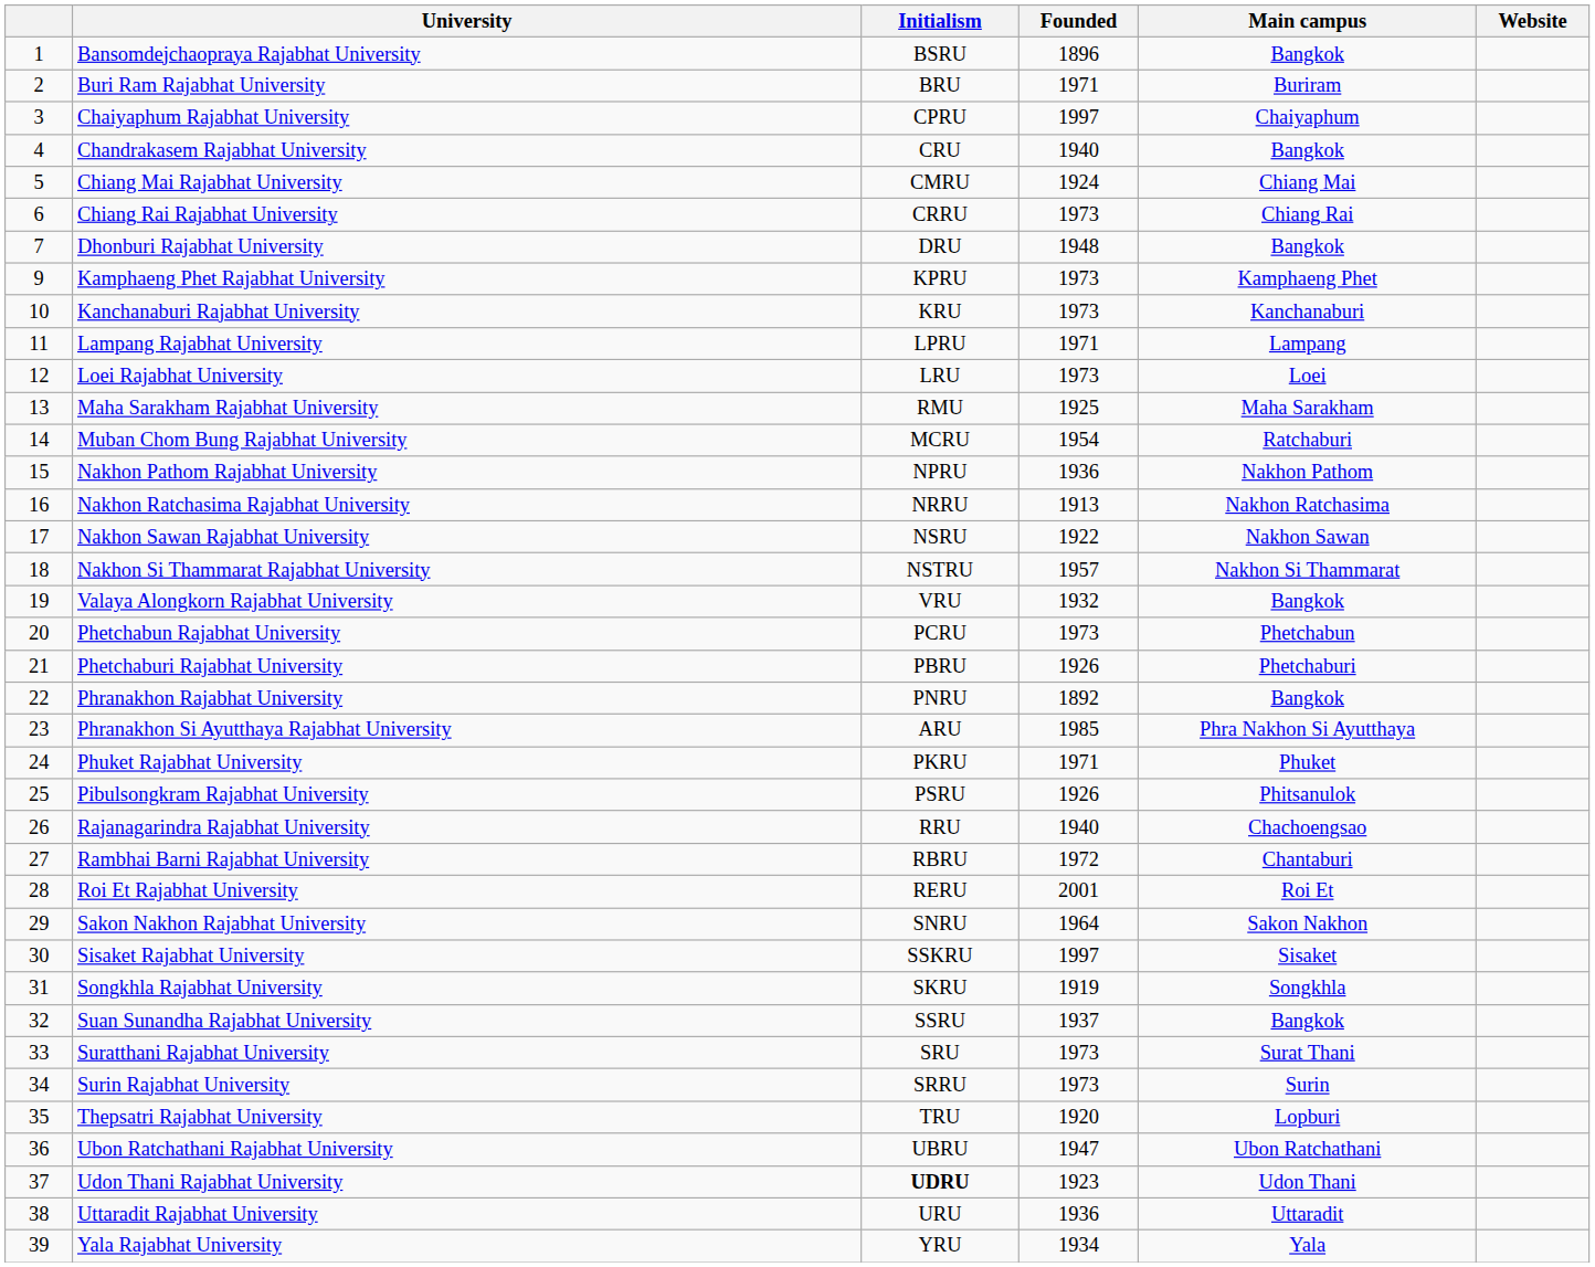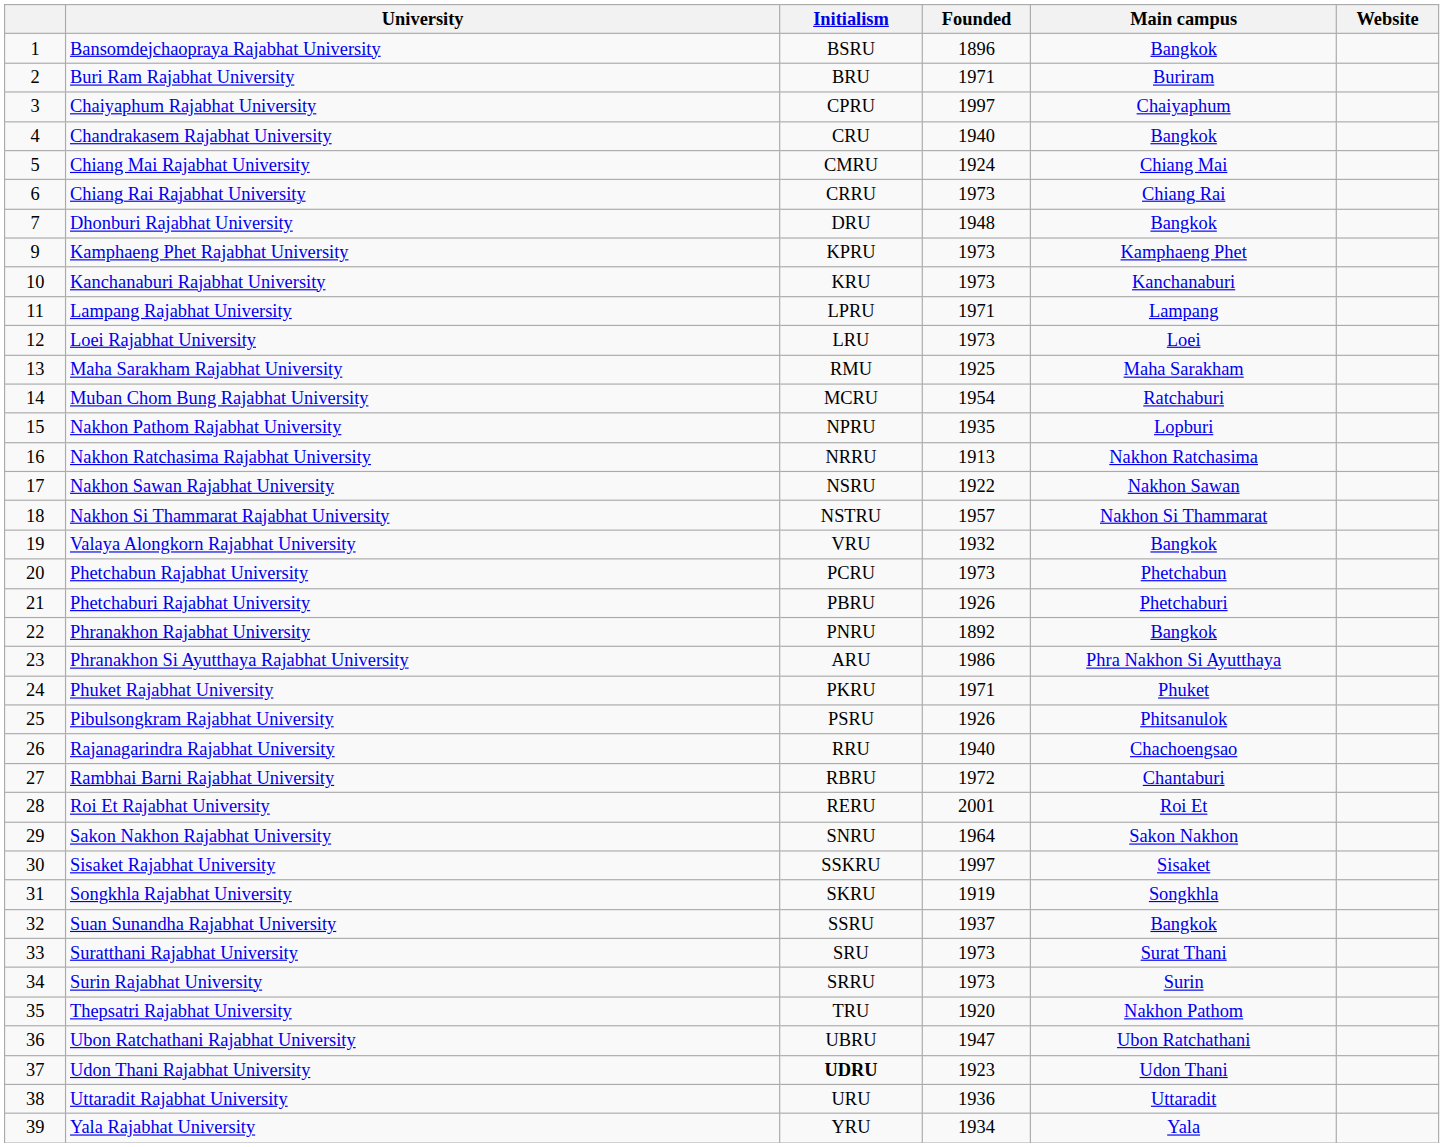 <table class="wikitable sortable">
 <tr>
 <th></th>
 <th>University</th>
 <th class="unsortable"><a href='#'>Initialism</a></th>
 <th>Founded</th>
 <th>Main campus</th>
 <th class="unsortable">Website</th>
 </tr>
 <tr>
 <td style="text-align:center; width:3%;">1</td>
 <td style="width:35%;"><a href='#'>Bansomdejchaopraya Rajabhat University</a></td>
 <td style="text-align:center; width:7%;">BSRU</td>
 <td style="text-align:center; width:5%;">1896</td>
 <td style="text-align:center; width:15%;"><a href='#'>Bangkok</a></td>
 <td style="text-align:center; width:5%;"></td>
 </tr>
 <tr>
 <td style="text-align:center; width:3%;">2</td>
 <td style="width:35%;"><a href='#'>Buri Ram Rajabhat University</a></td>
 <td style="text-align:center; width:7%;">BRU</td>
 <td style="text-align:center; width:5%;">1971</td>
 <td style="text-align:center; width:15%;"><a href='#'>Buriram</a></td>
 <td style="text-align:center; width:5%;"></td>
 </tr>
 <tr>
 <td style="text-align:center; width:3%;">3</td>
 <td style="width:35%;"><a href='#'>Chaiyaphum Rajabhat University</a></td>
 <td style="text-align:center; width:7%;">CPRU</td>
 <td style="text-align:center; width:5%;">1997</td>
 <td style="text-align:center; width:15%;"><a href='#'>Chaiyaphum</a></td>
 <td style="text-align:center; width:5%;"></td>
 </tr>
 <tr>
 <td style="text-align:center; width:3%;">4</td>
 <td style="width:35%;"><a href='#'>Chandrakasem Rajabhat University</a></td>
 <td style="text-align:center; width:7%;">CRU</td>
 <td style="text-align:center; width:5%;">1940</td>
 <td style="text-align:center; width:15%;"><a href='#'>Bangkok</a></td>
 <td style="text-align:center; width:5%;"></td>
 </tr>
 <tr>
 <td style="text-align:center; width:3%;">5</td>
 <td style="width:35%;"><a href='#'>Chiang Mai Rajabhat University</a></td>
 <td style="text-align:center; width:7%;">CMRU</td>
 <td style="text-align:center; width:5%;">1924</td>
 <td style="text-align:center; width:15%;"><a href='#'>Chiang Mai</a></td>
 <td style="text-align:center; width:5%;"></td>
 </tr>
 <tr>
 <td style="text-align:center; width:3%;">6</td>
 <td style="width:35%;"><a href='#'>Chiang Rai Rajabhat University</a></td>
 <td style="text-align:center; width:7%;">CRRU</td>
 <td style="text-align:center; width:5%;">1973</td>
 <td style="text-align:center; width:15%;"><a href='#'>Chiang Rai</a></td>
 <td style="text-align:center; width:5%;"></td>
 </tr>
 <tr>
 <td style="text-align:center; width:3%;">7</td>
 <td style="width:35%;"><a href='#'>Dhonburi Rajabhat University</a></td>
 <td style="text-align:center; width:7%;">DRU</td>
 <td style="text-align:center; width:5%;">1948</td>
 <td style="text-align:center; width:15%;"><a href='#'>Bangkok</a></td>
 <td style="text-align:center; width:5%;"></td>
 </tr>
 <tr>
 <td style="text-align:center; width:3%;">9</td>
 <td style="width:35%;"><a href='#'>Kamphaeng Phet Rajabhat University</a></td>
 <td style="text-align:center; width:7%;">KPRU</td>
 <td style="text-align:center; width:5%;">1973</td>
 <td style="text-align:center; width:15%;"><a href='#'>Kamphaeng Phet</a></td>
 <td style="text-align:center; width:5%;"></td>
 </tr>
 <tr>
 <td style="text-align:center; width:3%;">10</td>
 <td style="width:35%;"><a href='#'>Kanchanaburi Rajabhat University</a></td>
 <td style="text-align:center; width:7%;">KRU</td>
 <td style="text-align:center; width:5%;">1973</td>
 <td style="text-align:center; width:15%;"><a href='#'>Kanchanaburi</a></td>
 <td style="text-align:center; width:5%;"></td>
 </tr>
 <tr>
 <td style="text-align:center; width:3%;">11</td>
 <td style="width:35%;"><a href='#'>Lampang Rajabhat University</a></td>
 <td style="text-align:center; width:7%;">LPRU</td>
 <td style="text-align:center; width:5%;">1971</td>
 <td style="text-align:center; width:15%;"><a href='#'>Lampang</a></td>
 <td style="text-align:center; width:5%;"></td>
 </tr>
 <tr>
 <td style="text-align:center; width:3%;">12</td>
 <td style="width:35%;"><a href='#'>Loei Rajabhat University</a></td>
 <td style="text-align:center; width:7%;">LRU</td>
 <td style="text-align:center; width:5%;">1973</td>
 <td style="text-align:center; width:15%;"><a href='#'>Loei</a></td>
 <td style="text-align:center; width:5%;"></td>
 </tr>
 <tr>
 <td style="text-align:center; width:3%;">13</td>
 <td style="width:35%;"><a href='#'>Maha Sarakham Rajabhat University</a></td>
 <td style="text-align:center; width:7%;">RMU</td>
 <td style="text-align:center; width:5%;">1925</td>
 <td style="text-align:center; width:15%;"><a href='#'>Maha Sarakham</a></td>
 <td style="text-align:center; width:5%;"></td>
 </tr>
 <tr>
 <td style="text-align:center; width:3%;">14</td>
 <td style="width:35%;"><a href='#'>Muban Chom Bung Rajabhat University</a></td>
 <td style="text-align:center; width:7%;">MCRU</td>
 <td style="text-align:center; width:5%;">1954</td>
 <td style="text-align:center; width:15%;"><a href='#'>Ratchaburi</a></td>
 <td style="text-align:center; width:5%;"></td>
 </tr>
 <tr>
 <td style="text-align:center; width:3%;">15</td>
 <td style="width:35%;"><a href='#'>Nakhon Pathom Rajabhat University</a></td>
 <td style="text-align:center; width:7%;">NPRU</td>
-<td style="text-align:center; width:5%;">1936</td>
-<td style="text-align:center; width:15%;"><a href='#'>Nakhon Pathom</a></td>
+<td style="text-align:center; width:5%;">1935</td>
+<td style="text-align:center; width:15%;"><a href='#'>Lopburi</a></td>
 <td style="text-align:center; width:5%;"></td>
 </tr>
 <tr>
 <td style="text-align:center; width:3%;">16</td>
 <td style="width:35%;"><a href='#'>Nakhon Ratchasima Rajabhat University</a></td>
 <td style="text-align:center; width:7%;">NRRU</td>
 <td style="text-align:center; width:5%;">1913</td>
 <td style="text-align:center; width:15%;"><a href='#'>Nakhon Ratchasima</a></td>
 <td style="text-align:center; width:5%;"></td>
 </tr>
 <tr>
 <td style="text-align:center; width:3%;">17</td>
 <td style="width:35%;"><a href='#'>Nakhon Sawan Rajabhat University</a></td>
 <td style="text-align:center; width:7%;">NSRU</td>
 <td style="text-align:center; width:5%;">1922</td>
 <td style="text-align:center; width:15%;"><a href='#'>Nakhon Sawan</a></td>
 <td style="text-align:center; width:5%;"></td>
 </tr>
 <tr>
 <td style="text-align:center; width:3%;">18</td>
 <td style="width:35%;"><a href='#'>Nakhon Si Thammarat Rajabhat University</a></td>
 <td style="text-align:center; width:7%;">NSTRU</td>
 <td style="text-align:center; width:5%;">1957</td>
 <td style="text-align:center; width:15%;"><a href='#'>Nakhon Si Thammarat</a></td>
 <td style="text-align:center; width:5%;"></td>
 </tr>
 <tr>
 <td style="text-align:center; width:3%;">19</td>
 <td style="width:35%;"><a href='#'>Valaya Alongkorn Rajabhat University</a></td>
 <td style="text-align:center; width:7%;">VRU</td>
 <td style="text-align:center; width:5%;">1932</td>
 <td style="text-align:center; width:15%;"><a href='#'>Bangkok</a></td>
 <td style="text-align:center; width:5%;"></td>
 </tr>
 <tr>
 <td style="text-align:center; width:3%;">20</td>
 <td style="width:35%;"><a href='#'>Phetchabun Rajabhat University</a></td>
 <td style="text-align:center; width:7%;">PCRU</td>
 <td style="text-align:center; width:5%;">1973</td>
 <td style="text-align:center; width:15%;"><a href='#'>Phetchabun</a></td>
 <td style="text-align:center; width:5%;"></td>
 </tr>
 <tr>
 <td style="text-align:center; width:3%;">21</td>
 <td style="width:35%;"><a href='#'>Phetchaburi Rajabhat University</a></td>
 <td style="text-align:center; width:7%;">PBRU</td>
 <td style="text-align:center; width:5%;">1926</td>
 <td style="text-align:center; width:15%;"><a href='#'>Phetchaburi</a></td>
 <td style="text-align:center; width:5%;"></td>
 </tr>
 <tr>
 <td style="text-align:center; width:3%;">22</td>
 <td style="width:35%;"><a href='#'>Phranakhon Rajabhat University</a></td>
 <td style="text-align:center; width:7%;">PNRU</td>
 <td style="text-align:center; width:5%;">1892</td>
 <td style="text-align:center; width:15%;"><a href='#'>Bangkok</a></td>
 <td style="text-align:center; width:5%;"></td>
 </tr>
 <tr>
 <td style="text-align:center; width:3%;">23</td>
 <td style="width:35%;"><a href='#'>Phranakhon Si Ayutthaya Rajabhat University</a></td>
 <td style="text-align:center; width:7%;">ARU</td>
-<td style="text-align:center; width:5%;">1985</td>
+<td style="text-align:center; width:5%;">1986</td>
 <td style="text-align:center; width:15%;"><a href='#'>Phra Nakhon Si Ayutthaya</a></td>
 <td style="text-align:center; width:5%;"></td>
 </tr>
 <tr>
 <td style="text-align:center; width:3%;">24</td>
 <td style="width:35%;"><a href='#'>Phuket Rajabhat University</a></td>
 <td style="text-align:center; width:7%;">PKRU</td>
 <td style="text-align:center; width:5%;">1971</td>
 <td style="text-align:center; width:15%;"><a href='#'>Phuket</a></td>
 <td style="text-align:center; width:5%;"></td>
 </tr>
 <tr>
 <td style="text-align:center; width:3%;">25</td>
 <td style="width:35%;"><a href='#'>Pibulsongkram Rajabhat University</a></td>
 <td style="text-align:center; width:7%;">PSRU</td>
 <td style="text-align:center; width:5%;">1926</td>
 <td style="text-align:center; width:15%;"><a href='#'>Phitsanulok</a></td>
 <td style="text-align:center; width:5%;"></td>
 </tr>
 <tr>
 <td style="text-align:center; width:3%;">26</td>
 <td style="width:35%;"><a href='#'>Rajanagarindra Rajabhat University</a></td>
 <td style="text-align:center; width:7%;">RRU</td>
 <td style="text-align:center; width:5%;">1940</td>
 <td style="text-align:center; width:15%;"><a href='#'>Chachoengsao</a></td>
 <td style="text-align:center; width:5%;"></td>
 </tr>
 <tr>
 <td style="text-align:center; width:3%;">27</td>
 <td style="width:35%;"><a href='#'>Rambhai Barni Rajabhat University</a></td>
 <td style="text-align:center; width:7%;">RBRU</td>
 <td style="text-align:center; width:5%;">1972</td>
 <td style="text-align:center; width:15%;"><a href='#'>Chantaburi</a></td>
 <td style="text-align:center; width:5%;"></td>
 </tr>
 <tr>
 <td style="text-align:center; width:3%;">28</td>
 <td style="width:35%;"><a href='#'>Roi Et Rajabhat University</a></td>
 <td style="text-align:center; width:7%;">RERU</td>
 <td style="text-align:center; width:5%;">2001</td>
 <td style="text-align:center; width:15%;"><a href='#'>Roi Et</a></td>
 <td style="text-align:center; width:5%;"></td>
 </tr>
 <tr>
 <td style="text-align:center; width:3%;">29</td>
 <td style="width:35%;"><a href='#'>Sakon Nakhon Rajabhat University</a></td>
 <td style="text-align:center; width:7%;">SNRU</td>
 <td style="text-align:center; width:5%;">1964</td>
 <td style="text-align:center; width:15%;"><a href='#'>Sakon Nakhon</a></td>
 <td style="text-align:center; width:5%;"></td>
 </tr>
 <tr>
 <td style="text-align:center; width:3%;">30</td>
 <td style="width:35%;"><a href='#'>Sisaket Rajabhat University</a></td>
 <td style="text-align:center; width:7%;">SSKRU</td>
 <td style="text-align:center; width:5%;">1997</td>
 <td style="text-align:center; width:15%;"><a href='#'>Sisaket</a></td>
 <td style="text-align:center; width:5%;"></td>
 </tr>
 <tr>
 <td style="text-align:center; width:3%;">31</td>
 <td style="width:35%;"><a href='#'>Songkhla Rajabhat University</a></td>
 <td style="text-align:center; width:7%;">SKRU</td>
 <td style="text-align:center; width:5%;">1919</td>
 <td style="text-align:center; width:15%;"><a href='#'>Songkhla</a></td>
 <td style="text-align:center; width:5%;"></td>
 </tr>
 <tr>
 <td style="text-align:center; width:3%;">32</td>
 <td style="width:35%;"><a href='#'>Suan Sunandha Rajabhat University</a></td>
 <td style="text-align:center; width:7%;">SSRU</td>
 <td style="text-align:center; width:5%;">1937</td>
 <td style="text-align:center; width:15%;"><a href='#'>Bangkok</a></td>
 <td style="text-align:center; width:5%;"></td>
 </tr>
 <tr>
 <td style="text-align:center; width:3%;">33</td>
 <td style="width:35%;"><a href='#'>Suratthani Rajabhat University</a></td>
 <td style="text-align:center; width:7%;">SRU</td>
 <td style="text-align:center; width:5%;">1973</td>
 <td style="text-align:center; width:15%;"><a href='#'>Surat Thani</a></td>
 <td style="text-align:center; width:5%;"></td>
 </tr>
 <tr>
 <td style="text-align:center; width:3%;">34</td>
 <td style="width:35%;"><a href='#'>Surin Rajabhat University</a></td>
 <td style="text-align:center; width:7%;">SRRU</td>
 <td style="text-align:center; width:5%;">1973</td>
 <td style="text-align:center; width:15%;"><a href='#'>Surin</a></td>
 <td style="text-align:center; width:5%;"></td>
 </tr>
 <tr>
 <td style="text-align:center; width:3%;">35</td>
 <td style="width:35%;"><a href='#'>Thepsatri Rajabhat University</a></td>
 <td style="text-align:center; width:7%;">TRU</td>
 <td style="text-align:center; width:5%;">1920</td>
-<td style="text-align:center; width:15%;"><a href='#'>Lopburi</a></td>
+<td style="text-align:center; width:15%;"><a href='#'>Nakhon Pathom</a></td>
 <td style="text-align:center; width:5%;"></td>
 </tr>
 <tr>
 <td style="text-align:center; width:3%;">36</td>
 <td style="width:35%;"><a href='#'>Ubon Ratchathani Rajabhat University</a></td>
 <td style="text-align:center; width:7%;">UBRU</td>
 <td style="text-align:center; width:5%;">1947</td>
 <td style="text-align:center; width:15%;"><a href='#'>Ubon Ratchathani</a></td>
 <td style="text-align:center; width:5%;"></td>
 </tr>
 <tr>
 <td style="text-align:center; width:3%;">37</td>
 <td style="width:35%;"><a href='#'>Udon Thani Rajabhat University</a></td>
 <td style="text-align:center; width:7%;"><strong>UDRU</strong></td>
 <td style="text-align:center; width:5%;">1923</td>
 <td style="text-align:center; width:15%;"><a href='#'>Udon Thani</a></td>
 <td style="text-align:center; width:5%;"></td>
 </tr>
 <tr>
 <td style="text-align:center; width:3%;">38</td>
 <td style="width:35%;"><a href='#'>Uttaradit Rajabhat University</a></td>
 <td style="text-align:center; width:7%;">URU</td>
 <td style="text-align:center; width:5%;">1936</td>
 <td style="text-align:center; width:15%;"><a href='#'>Uttaradit</a></td>
 <td style="text-align:center; width:5%;"></td>
 </tr>
 <tr>
 <td style="text-align:center; width:3%;">39</td>
 <td style="width:35%;"><a href='#'>Yala Rajabhat University</a></td>
 <td style="text-align:center; width:7%;">YRU</td>
 <td style="text-align:center; width:5%;">1934</td>
 <td style="text-align:center; width:15%;"><a href='#'>Yala</a></td>
 <td style="text-align:center; width:5%;"></td>
 </tr>
 </table>
